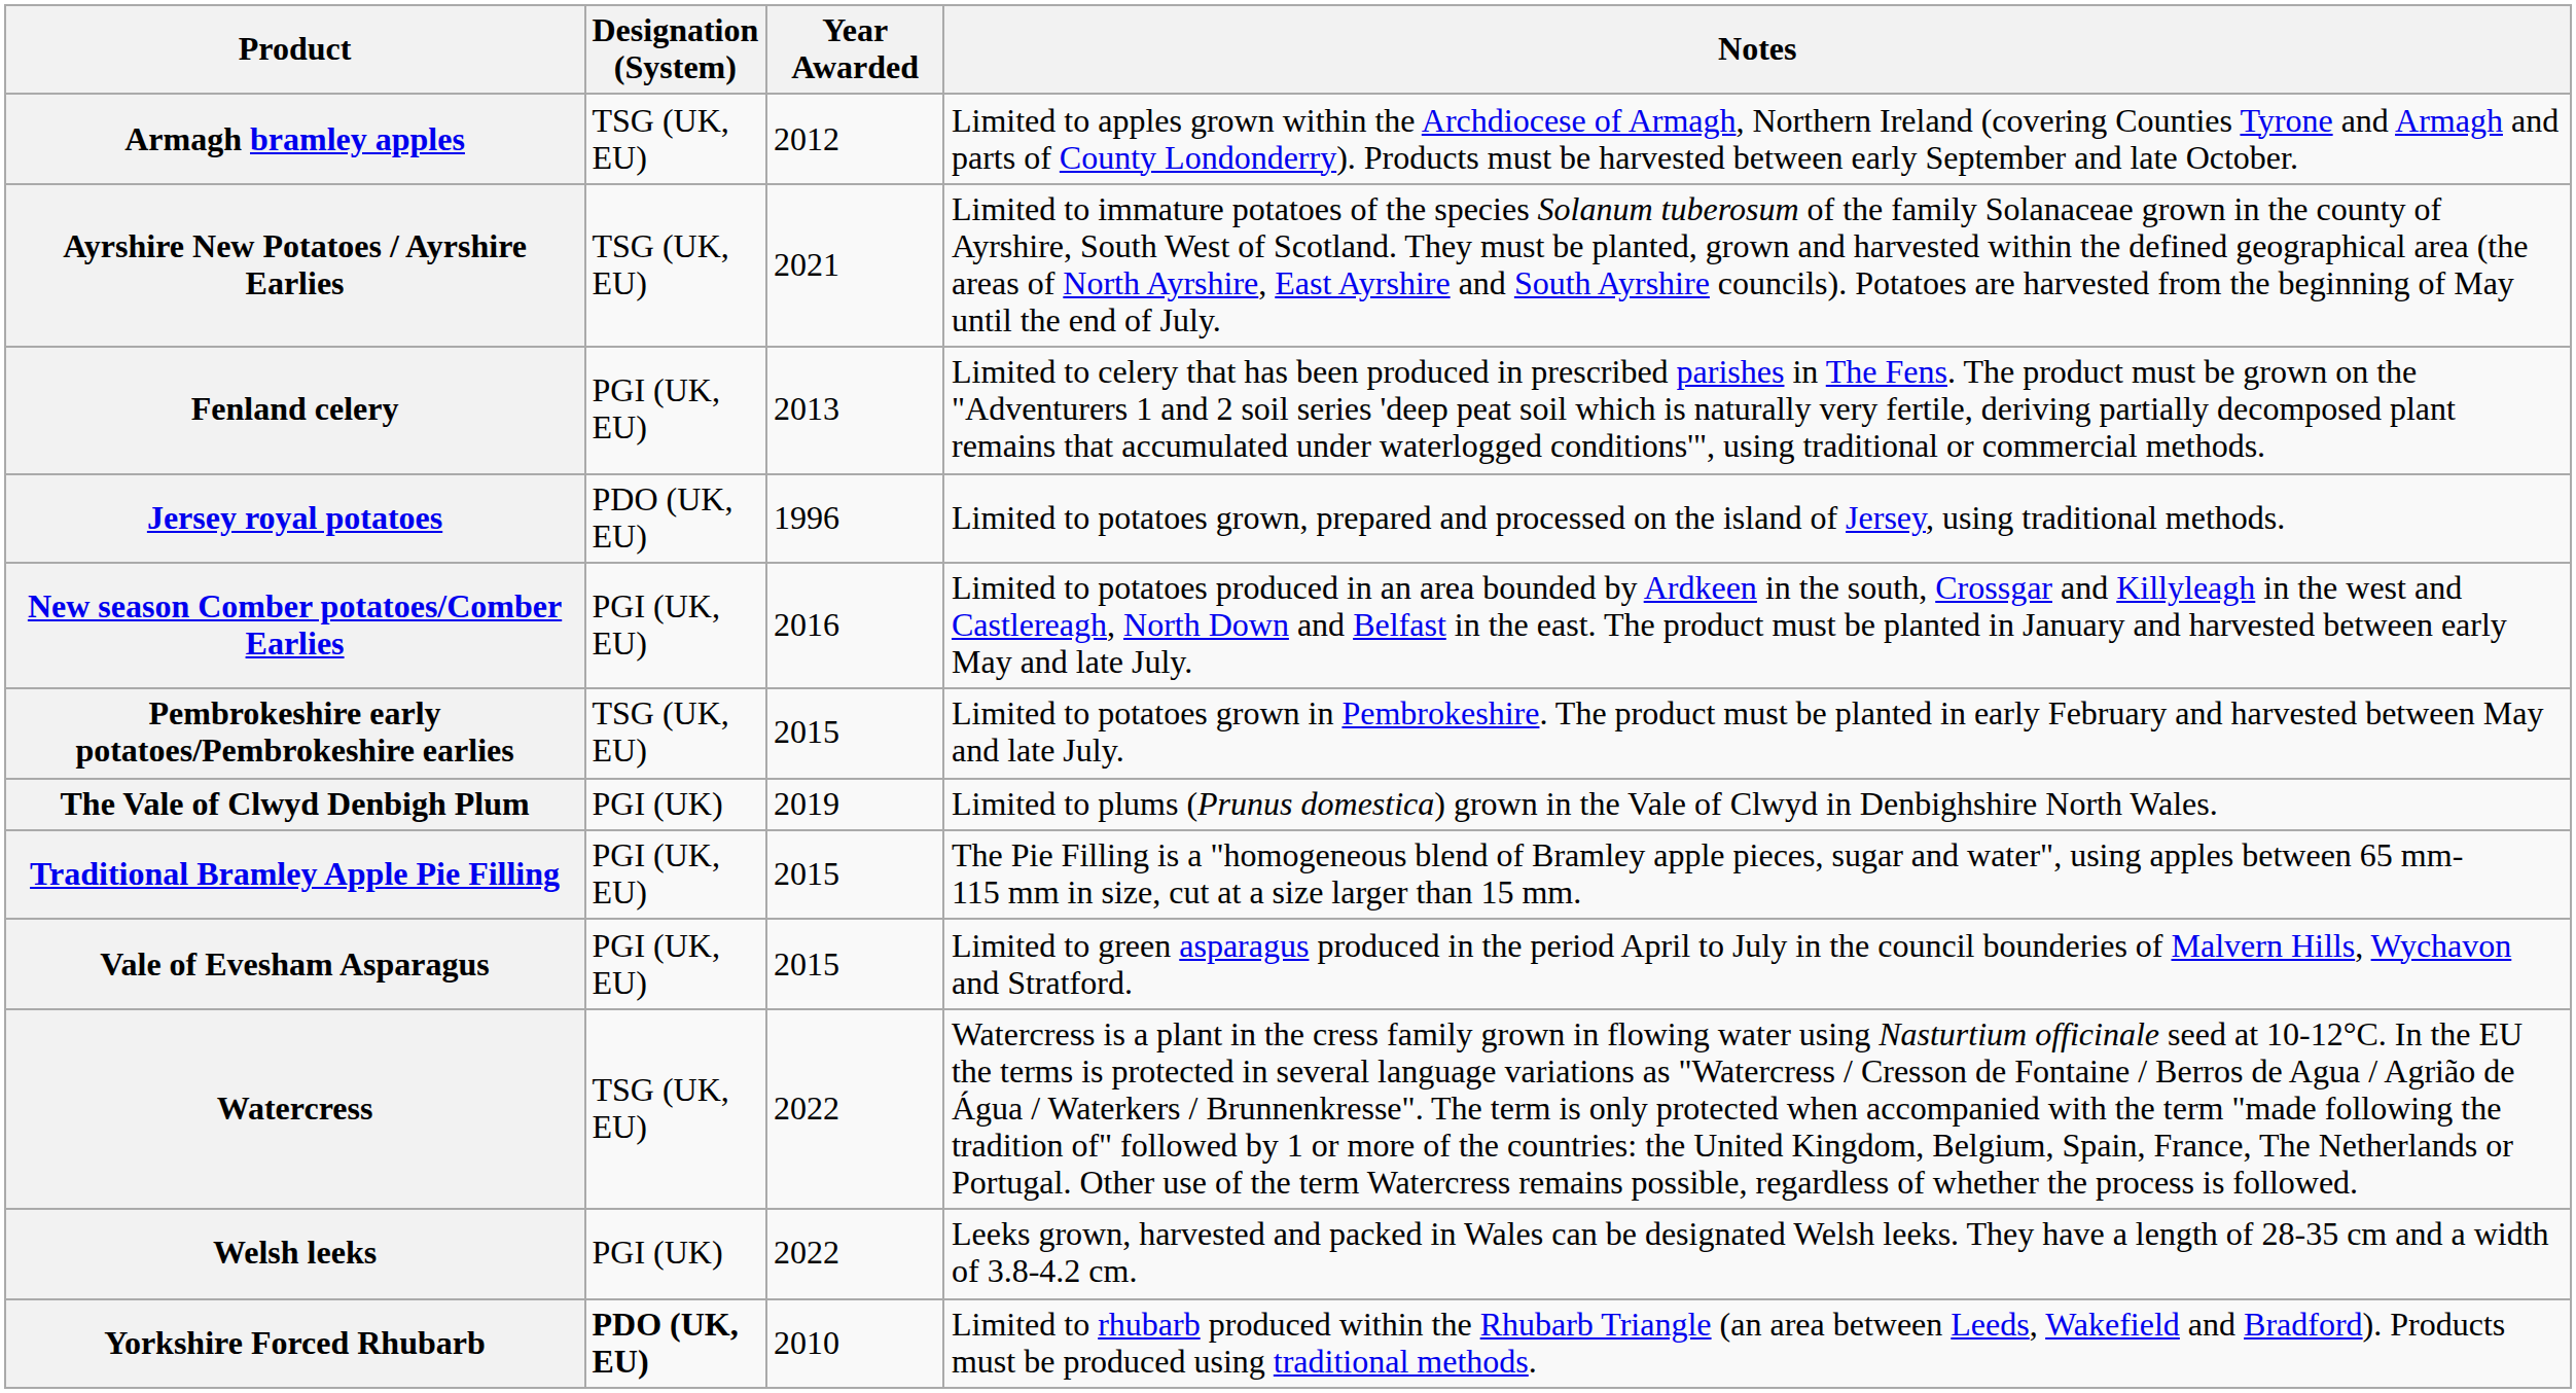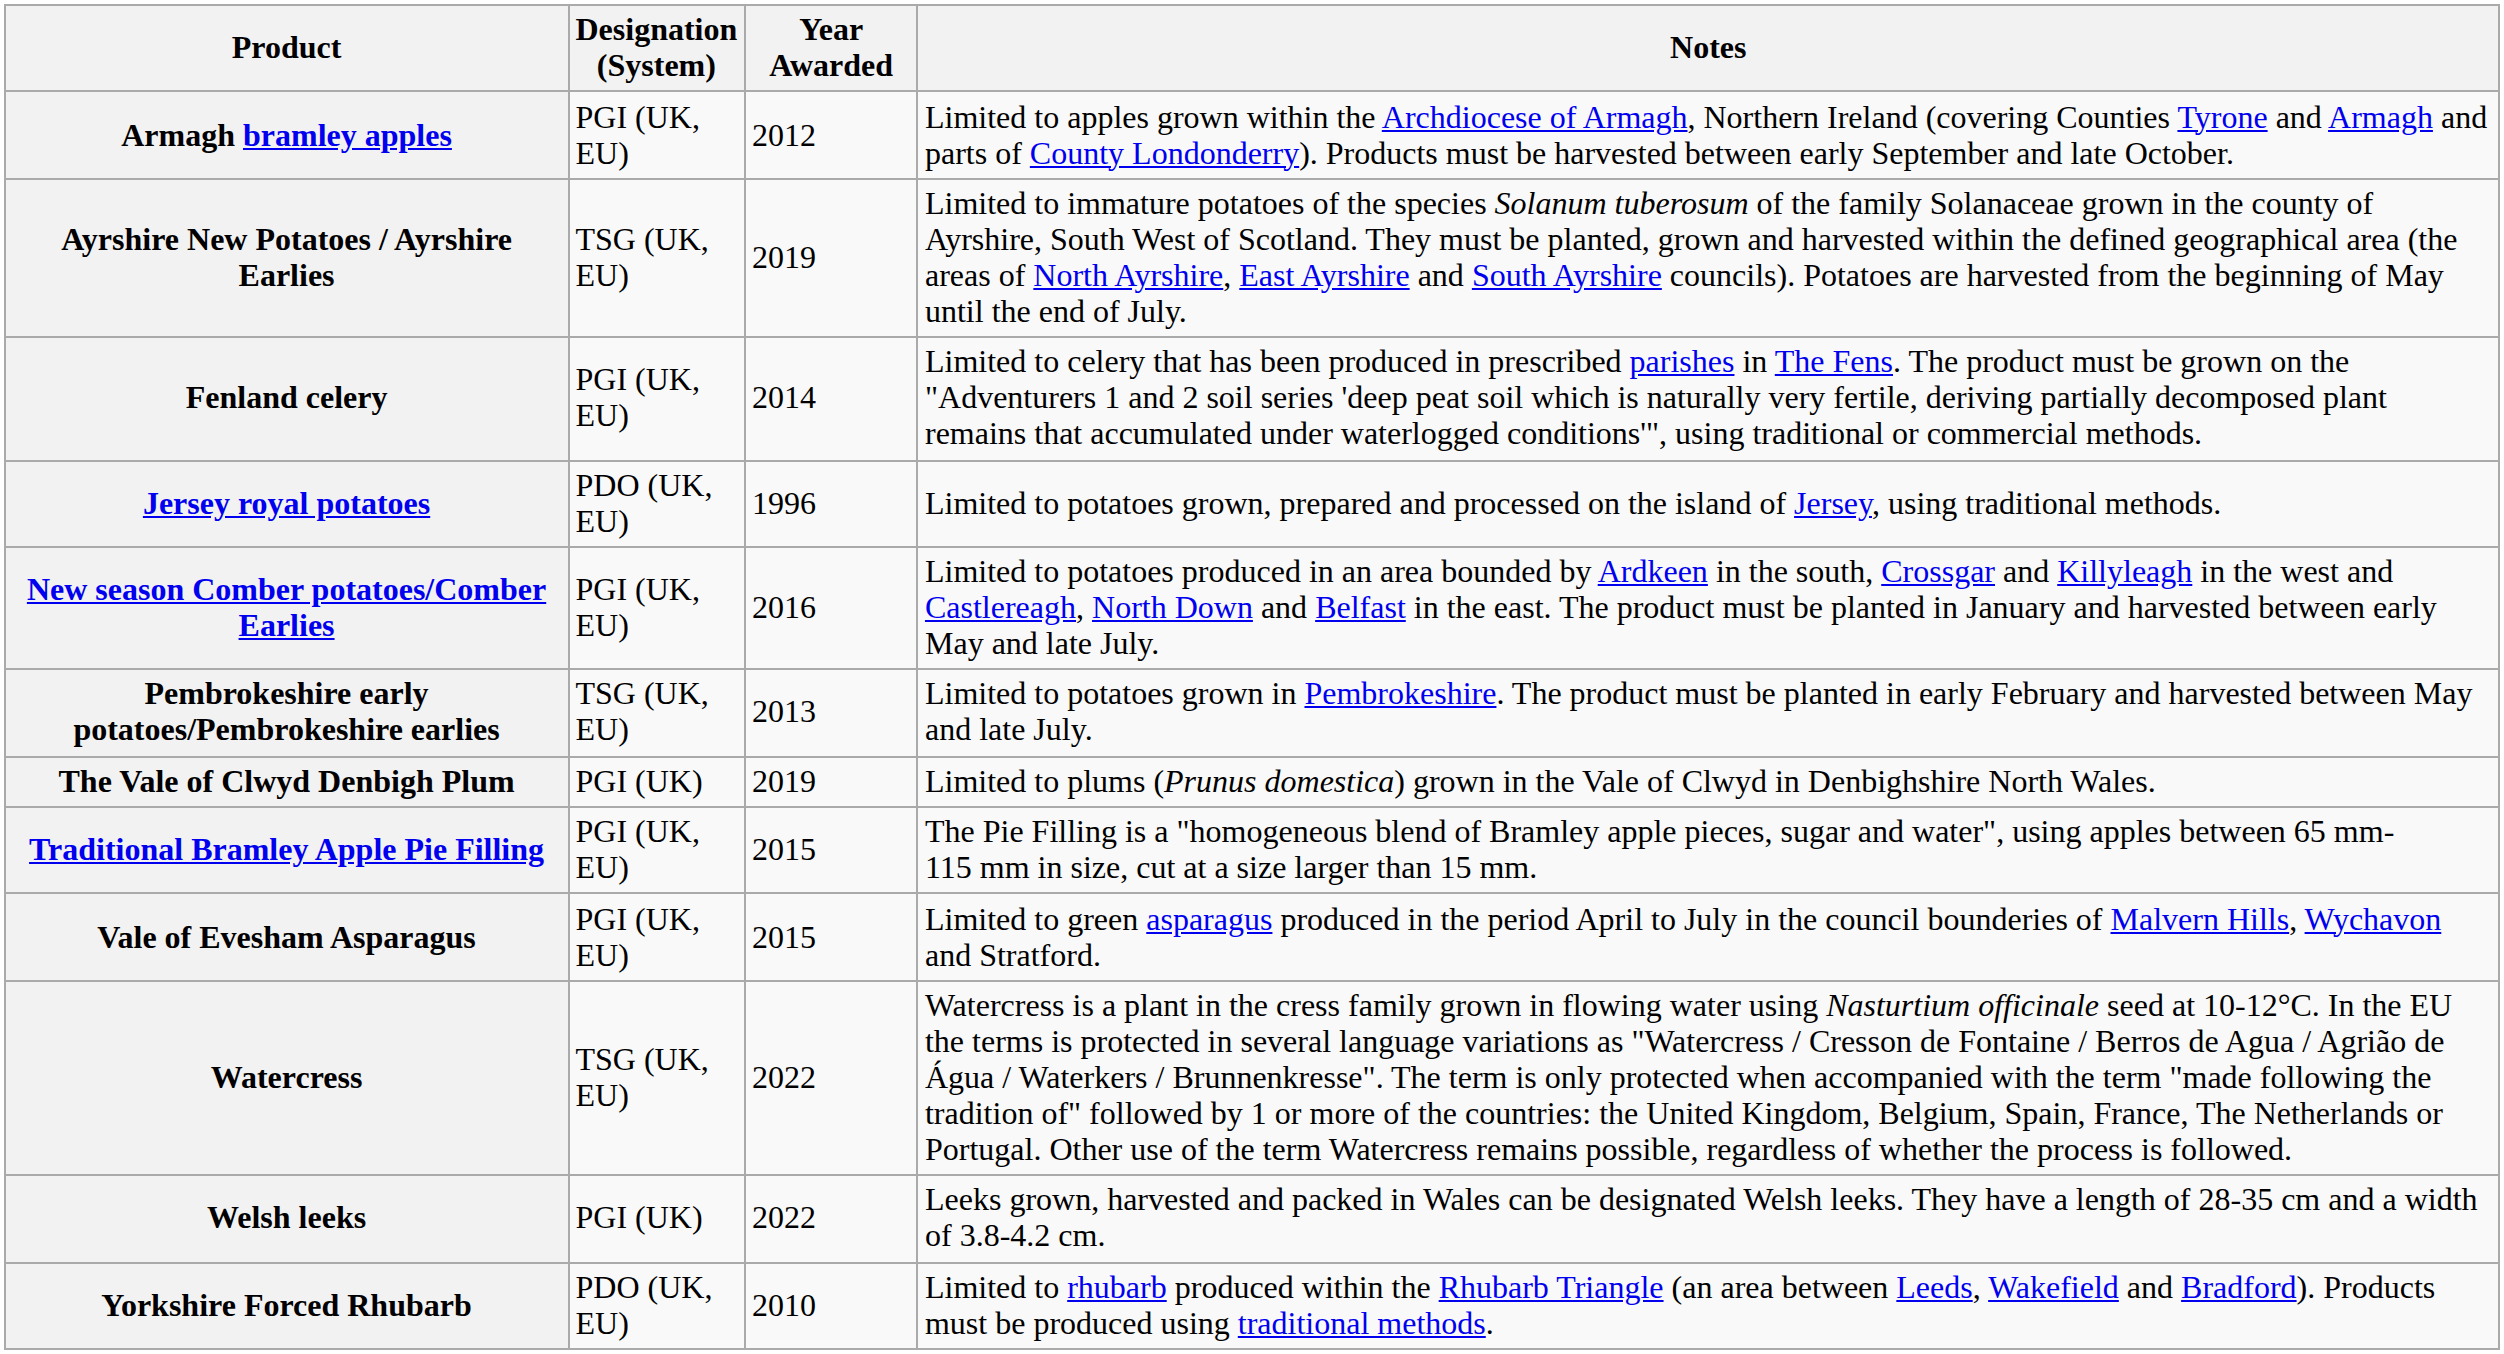 <table class="wikitable sortable">
 <tr>
 <th scope="col" width="23%">Product</th>
 <th scope="col" width="4%">Designation (System)</th>
 <th scope="col" width="7%">Year Awarded</th>
 <th class="unsortable" scope="col" width="66%">Notes</th>
 </tr>
 <tr>
 <th scope="row">Armagh <a href='#'>bramley apples</a></th>
-<td>TSG (UK, EU)</td>
+<td>PGI (UK, EU)</td>
 <td>2012</td>
 <td>Limited to apples grown within the <a href='#'>Archdiocese of Armagh</a>, Northern Ireland (covering Counties <a href='#'>Tyrone</a> and <a href='#'>Armagh</a> and parts of <a href='#'>County Londonderry</a>). Products must be harvested between early September and late October.</td>
 </tr>
 <tr>
 <th scope="row">Ayrshire New Potatoes / Ayrshire Earlies</th>
 <td>TSG (UK, EU)</td>
-<td>2021</td>
+<td>2019</td>
 <td>Limited to immature potatoes of the species <em>Solanum tuberosum</em> of the family Solanaceae grown in the county of Ayrshire, South West of Scotland. They must be planted, grown and harvested within the defined geographical area (the areas of <a href='#'>North Ayrshire</a>, <a href='#'>East Ayrshire</a> and <a href='#'>South Ayrshire</a> councils). Potatoes are harvested from the beginning of May until the end of July. </td>
 </tr>
 <tr>
 <th scope="row">Fenland celery</th>
 <td>PGI (UK, EU)</td>
-<td>2013</td>
+<td>2014</td>
 <td>Limited to celery that has been produced in prescribed <a href='#'>parishes</a> in <a href='#'>The Fens</a>. The product must be grown on the "Adventurers 1 and 2 soil series 'deep peat soil which is naturally very fertile, deriving partially decomposed plant remains that accumulated under waterlogged conditions'", using traditional or commercial methods.</td>
 </tr>
 <tr>
 <th scope="row"><a href='#'>Jersey royal potatoes</a></th>
 <td>PDO (UK, EU)</td>
 <td>1996</td>
 <td>Limited to potatoes grown, prepared and processed on the island of <a href='#'>Jersey</a>, using traditional methods.</td>
 </tr>
 <tr>
 <th scope="row"><a href='#'>New season Comber potatoes/Comber Earlies</a></th>
 <td>PGI (UK, EU)</td>
 <td>2016</td>
 <td>Limited to potatoes produced in an area bounded by <a href='#'>Ardkeen</a> in the south, <a href='#'>Crossgar</a> and <a href='#'>Killyleagh</a> in the west and <a href='#'>Castlereagh</a>, <a href='#'>North Down</a> and <a href='#'>Belfast</a> in the east. The product must be planted in January and harvested between early May and late July.</td>
 </tr>
 <tr>
 <th scope="row">Pembrokeshire early potatoes/Pembrokeshire earlies</th>
 <td>TSG (UK, EU)</td>
-<td>2015</td>
+<td>2013</td>
 <td>Limited to potatoes grown in <a href='#'>Pembrokeshire</a>. The product must be planted in early February and harvested between May and late July.</td>
 </tr>
 <tr>
 <th scope="row">The Vale of Clwyd Denbigh Plum</th>
 <td>PGI (UK)</td>
 <td>2019</td>
 <td>Limited to plums (<em>Prunus domestica</em>) grown in the Vale of Clwyd in Denbighshire North Wales.</td>
 </tr>
 <tr>
 <th scope="row"><a href='#'>Traditional Bramley Apple Pie Filling</a></th>
 <td>PGI (UK, EU)</td>
 <td>2015</td>
 <td>The Pie Filling is a "homogeneous blend of Bramley apple pieces, sugar and water", using apples between 65 mm-115 mm in size, cut at a size larger than 15 mm.</td>
 </tr>
 <tr>
 <th scope="row">Vale of Evesham Asparagus</th>
 <td>PGI (UK, EU)</td>
 <td>2015</td>
 <td>Limited to green <a href='#'>asparagus</a> produced in the period April to July in the council bounderies of <a href='#'>Malvern Hills</a>, <a href='#'>Wychavon</a> and Stratford.</td>
 </tr>
 <tr>
 <th scope="row">Watercress</th>
 <td>TSG (UK, EU)</td>
 <td>2022</td>
 <td>Watercress is a plant in the cress family grown in flowing water using <em>Nasturtium officinale</em> seed at 10-12°C. In the EU the terms is protected in several language variations as "Watercress / Cresson de Fontaine / Berros de Agua / Agrião de Água / Waterkers / Brunnenkresse". The term is only protected when accompanied with the term "made following the tradition of" followed by 1 or more of the countries: the United Kingdom, Belgium, Spain, France, The Netherlands or Portugal. Other use of the term Watercress remains possible, regardless of whether the process is followed.</td>
 </tr>
 <tr>
 <th scope="row">Welsh leeks</th>
 <td>PGI (UK)</td>
 <td>2022</td>
 <td>Leeks grown, harvested and packed in Wales can be designated Welsh leeks. They have a length of 28-35 cm and a width of 3.8-4.2 cm.</td>
 </tr>
 <tr>
 <th scope="row">Yorkshire Forced Rhubarb</th>
-<td><strong>PDO (UK, EU)</strong></td>
+<td>PDO (UK, EU)</td>
 <td>2010</td>
 <td>Limited to <a href='#'>rhubarb</a> produced within the <a href='#'>Rhubarb Triangle</a> (an area between <a href='#'>Leeds</a>, <a href='#'>Wakefield</a> and <a href='#'>Bradford</a>). Products must be produced using <a href='#'>traditional methods</a>.</td>
 </tr>
 </table>
